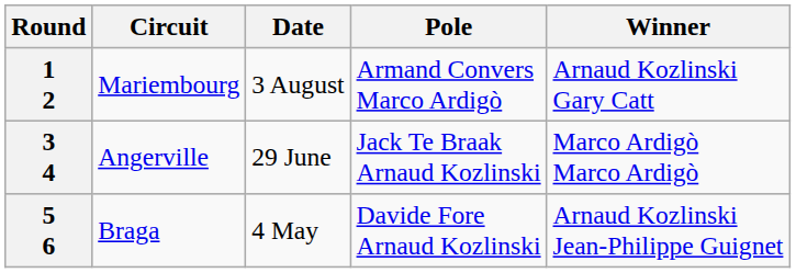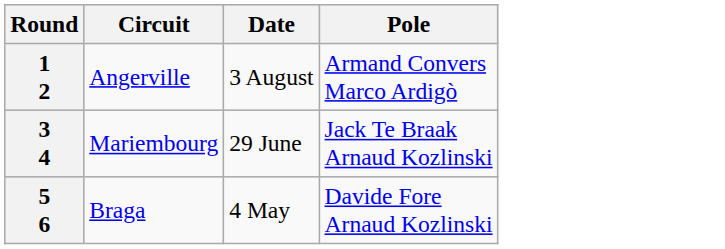 <table class="wikitable" style="font-size: 95%">
 <tr>
 <th>Round</th>
 <th>Circuit</th>
 <th>Date</th>
 <th>Pole</th>
-<th>Winner</th>
 </tr>
 <tr>
 <th>1<br>2</th>
-<td> <a href='#'>Mariembourg</a></td>
+<td> <a href='#'>Angerville</a></td>
 <td>3 August</td>
 <td> <a href='#'>Armand Convers</a><br> <a href='#'>Marco Ardigò</a></td>
-<td> <a href='#'>Arnaud Kozlinski</a><br> <a href='#'>Gary Catt</a></td>
 </tr>
 <tr>
 <th>3<br>4</th>
-<td> <a href='#'>Angerville</a></td>
+<td> <a href='#'>Mariembourg</a></td>
 <td>29 June</td>
 <td> <a href='#'>Jack Te Braak</a><br> <a href='#'>Arnaud Kozlinski</a></td>
-<td> <a href='#'>Marco Ardigò</a><br> <a href='#'>Marco Ardigò</a></td>
 </tr>
 <tr>
 <th>5<br>6</th>
 <td> <a href='#'>Braga</a></td>
 <td>4 May</td>
 <td> <a href='#'>Davide Fore</a><br> <a href='#'>Arnaud Kozlinski</a></td>
-<td> <a href='#'>Arnaud Kozlinski</a><br> <a href='#'>Jean-Philippe Guignet</a></td>
 </tr>
 </table>
